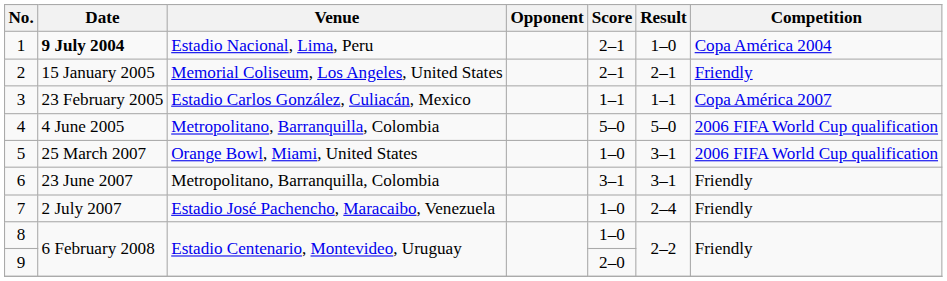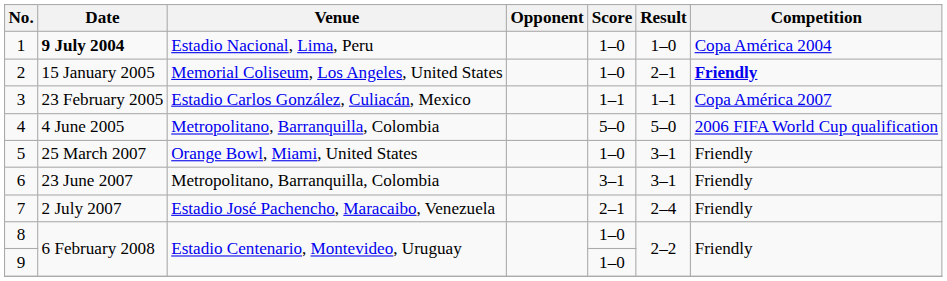 <table class="wikitable sortable">
 <tr>
 <th scope="col">No.</th>
 <th scope="col">Date</th>
 <th scope="col">Venue</th>
 <th scope="col">Opponent</th>
 <th scope="col">Score</th>
 <th scope="col">Result</th>
 <th scope="col">Competition</th>
 </tr>
 <tr>
 <td style="text-align:center">1</td>
 <td><strong>9 July 2004</strong></td>
 <td><a href='#'>Estadio Nacional</a>, <a href='#'>Lima</a>, Peru</td>
 <td></td>
-<td style="text-align:center">2–1</td>
+<td style="text-align:center">1–0</td>
 <td style="text-align:center">1–0</td>
 <td><a href='#'>Copa América 2004</a></td>
 </tr>
 <tr>
 <td style="text-align:center">2</td>
 <td>15 January 2005</td>
 <td><a href='#'>Memorial Coliseum</a>, <a href='#'>Los Angeles</a>, United States</td>
 <td></td>
+<td style="text-align:center">1–0</td>
 <td style="text-align:center">2–1</td>
-<td style="text-align:center">2–1</td>
-<td><a href='#'>Friendly</a></td>
+<td><strong><a href='#'>Friendly</a></strong></td>
 </tr>
 <tr>
 <td style="text-align:center">3</td>
 <td>23 February 2005</td>
 <td><a href='#'>Estadio Carlos González</a>, <a href='#'>Culiacán</a>, Mexico</td>
 <td></td>
 <td style="text-align:center">1–1</td>
 <td style="text-align:center">1–1</td>
 <td><a href='#'>Copa América 2007</a></td>
 </tr>
 <tr>
 <td style="text-align:center">4</td>
 <td>4 June 2005</td>
 <td><a href='#'>Metropolitano</a>, <a href='#'>Barranquilla</a>, Colombia</td>
 <td></td>
 <td style="text-align:center">5–0</td>
 <td style="text-align:center">5–0</td>
 <td><a href='#'>2006 FIFA World Cup qualification</a></td>
 </tr>
 <tr>
 <td style="text-align:center">5</td>
 <td>25 March 2007</td>
 <td><a href='#'>Orange Bowl</a>, <a href='#'>Miami</a>, United States</td>
 <td></td>
 <td style="text-align:center">1–0</td>
 <td style="text-align:center">3–1</td>
-<td><a href='#'>2006 FIFA World Cup qualification</a></td>
+<td>Friendly</td>
 </tr>
 <tr>
 <td style="text-align:center">6</td>
 <td>23 June 2007</td>
 <td>Metropolitano, Barranquilla, Colombia</td>
 <td></td>
 <td style="text-align:center">3–1</td>
 <td style="text-align:center">3–1</td>
 <td>Friendly</td>
 </tr>
 <tr>
 <td style="text-align:center">7</td>
 <td>2 July 2007</td>
 <td><a href='#'>Estadio José Pachencho</a>, <a href='#'>Maracaibo</a>, Venezuela</td>
 <td></td>
-<td style="text-align:center">1–0</td>
+<td style="text-align:center">2–1</td>
 <td style="text-align:center">2–4</td>
 <td>Friendly</td>
 </tr>
 <tr>
 <td style="text-align:center">8</td>
 <td rowspan="2">6 February 2008</td>
 <td rowspan="2"><a href='#'>Estadio Centenario</a>, <a href='#'>Montevideo</a>, Uruguay</td>
 <td rowspan="2"></td>
 <td style="text-align:center">1–0</td>
 <td rowspan="2" style="text-align:center">2–2</td>
 <td rowspan="2">Friendly</td>
 </tr>
 <tr>
 <td style="text-align:center">9</td>
-<td style="text-align:center">2–0</td>
+<td style="text-align:center">1–0</td>
 </tr>
 <tr>
 </tr>
 </table>
